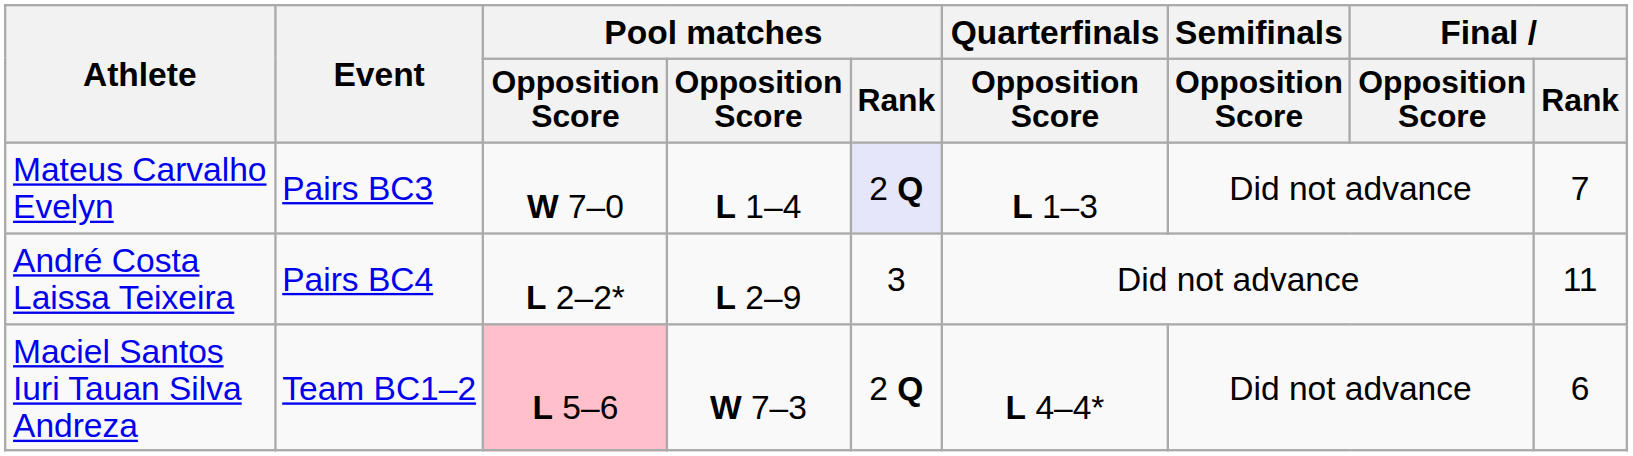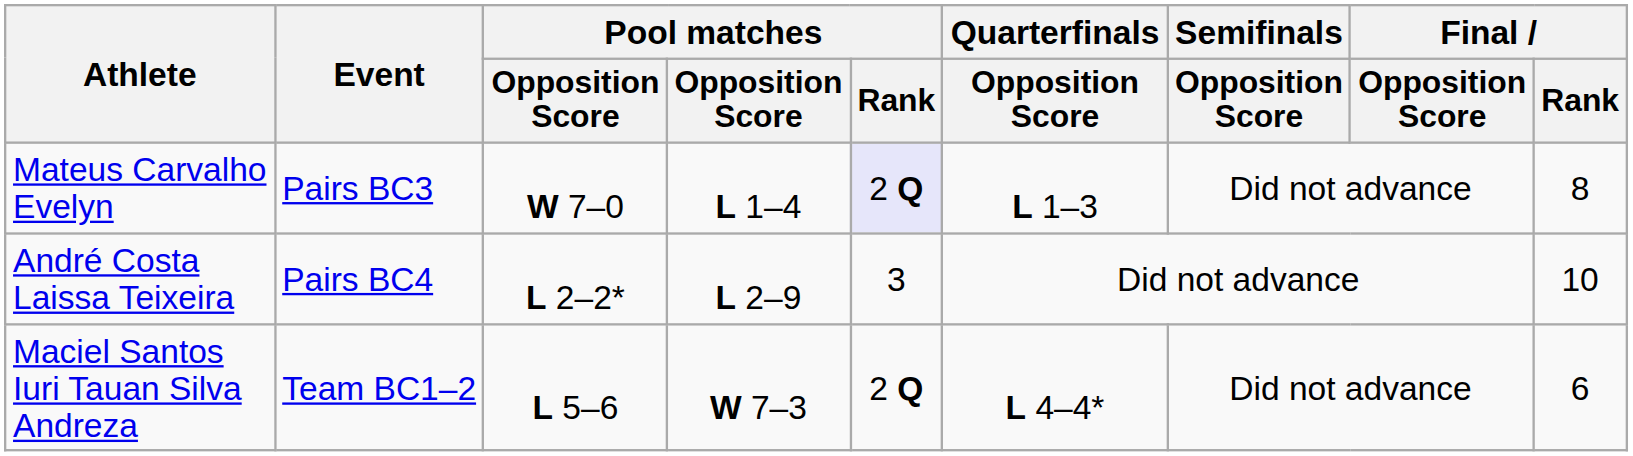 <table class=wikitable style="font-size:90%">
 <tr>
 <th rowspan="2">Athlete</th>
 <th rowspan="2">Event</th>
 <th colspan="3">Pool matches</th>
 <th>Quarterfinals</th>
 <th>Semifinals</th>
 <th colspan="2">Final / </th>
 </tr>
 <tr style="font-size:95%">
 <th>Opposition<br>Score</th>
 <th>Opposition<br>Score</th>
 <th>Rank</th>
 <th>Opposition<br>Score</th>
 <th>Opposition<br>Score</th>
 <th>Opposition<br>Score</th>
 <th>Rank</th>
 </tr>
 <tr align=center>
 <td align=left><a href='#'>Mateus Carvalho</a><br><a href='#'>Evelyn </a></td>
 <td align=left><a href='#'>Pairs BC3</a></td>
 <td><br><strong>W</strong> 7–0</td>
 <td><br><strong>L</strong> 1–4</td>
 <td style="background: lavender;">2 <strong>Q</strong></td>
 <td><br><strong>L</strong> 1–3</td>
 <td colspan=2>Did not advance</td>
-<td>7</td>
+<td>8</td>
 </tr>
 <tr align=center>
 <td align=left><a href='#'>André Costa</a><br><a href='#'>Laissa Teixeira</a></td>
 <td align=left><a href='#'>Pairs BC4</a></td>
 <td><br><strong>L</strong> 2–2*</td>
 <td><br><strong>L</strong> 2–9</td>
 <td>3</td>
 <td colspan=3>Did not advance</td>
-<td>11</td>
+<td>10</td>
 </tr>
 <tr align=center>
 <td align=left><a href='#'>Maciel Santos</a><br><a href='#'>Iuri Tauan Silva</a><br><a href='#'>Andreza </a></td>
 <td align=left><a href='#'>Team BC1–2</a></td>
-<td style="background: pink;"><br><strong>L</strong> 5–6</td>
+<td><br><strong>L</strong> 5–6</td>
 <td><br><strong>W</strong> 7–3</td>
 <td>2 <strong>Q</strong></td>
 <td><br><strong>L</strong> 4–4*</td>
 <td colspan=2>Did not advance</td>
 <td>6</td>
 </tr>
 </table>
